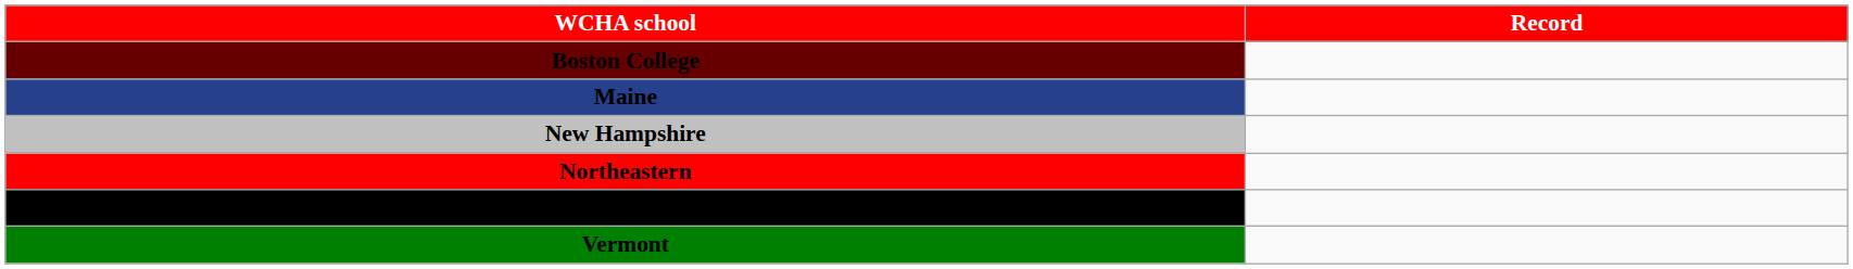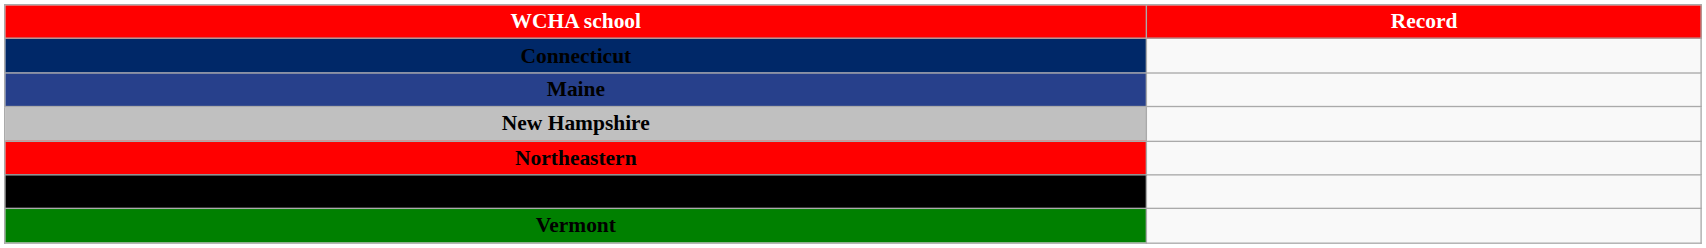 <table class="wikitable" width="80%">
 <tr align="center"  style="background:red;color:white;">
 <td><strong>WCHA school</strong></td>
 <td><strong>Record</strong></td>
 </tr>
 <tr align="center" bgcolor="">
-<td bgcolor="#660000"><span> <strong>Boston College</strong></span></td>
+<td bgcolor="#002868"><span><strong>Connecticut</strong></span></td>
 <td></td>
 </tr>
 <tr align="center" bgcolor="">
 <td bgcolor="#27408B"><span><strong>Maine</strong></span></td>
 <td></td>
 </tr>
 <tr align="center" bgcolor="">
 <td bgcolor="silver"><span> <strong>New Hampshire</strong></span></td>
 <td></td>
 </tr>
 <tr align="center" bgcolor="">
 <td bgcolor="red"><span><strong>Northeastern</strong></span></td>
 <td></td>
 </tr>
 <tr align="center" bgcolor="">
 <td bgcolor="black"><span><strong>Providence</strong></span></td>
 <td></td>
 </tr>
 <tr align="center" bgcolor="">
 <td bgcolor="green"><span><strong>Vermont</strong></span></td>
 <td></td>
 </tr>
 </table>
